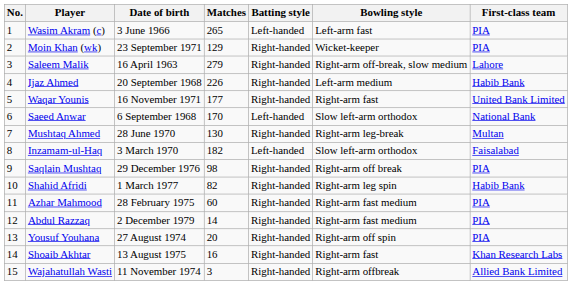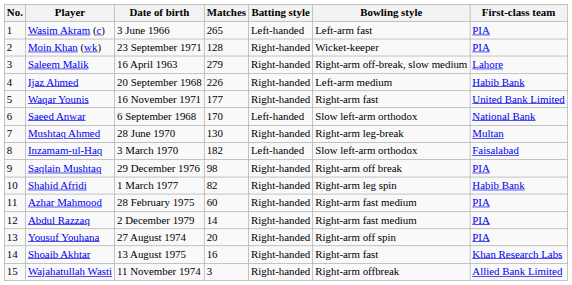 <table class="wikitable">
 <tr>
 <th>No.</th>
 <th>Player</th>
 <th>Date of birth</th>
 <th>Matches</th>
 <th>Batting style</th>
 <th>Bowling style</th>
 <th>First-class team</th>
 </tr>
 <tr>
 <td>1</td>
 <td><a href='#'>Wasim Akram</a> (<a href='#'>c</a>)</td>
 <td>3 June 1966</td>
 <td>265</td>
 <td>Left-handed</td>
 <td>Left-arm fast</td>
 <td><a href='#'>PIA</a></td>
 </tr>
 <tr>
 <td>2</td>
 <td><a href='#'>Moin Khan</a> (<a href='#'>wk</a>)</td>
 <td>23 September 1971</td>
-<td>129</td>
+<td>128</td>
 <td>Right-handed</td>
 <td>Wicket-keeper</td>
 <td><a href='#'>PIA</a></td>
 </tr>
 <tr>
 <td>3</td>
 <td><a href='#'>Saleem Malik</a></td>
 <td>16 April 1963</td>
 <td>279</td>
 <td>Right-handed</td>
 <td>Right-arm off-break, slow medium</td>
 <td><a href='#'>Lahore</a></td>
 </tr>
 <tr>
 <td>4</td>
 <td><a href='#'>Ijaz Ahmed</a></td>
 <td>20 September 1968</td>
 <td>226</td>
 <td>Right-handed</td>
 <td>Left-arm medium</td>
 <td><a href='#'>Habib Bank</a></td>
 </tr>
 <tr>
 <td>5</td>
 <td><a href='#'>Waqar Younis</a></td>
 <td>16 November 1971</td>
 <td>177</td>
 <td>Right-handed</td>
 <td>Right-arm fast</td>
 <td><a href='#'>United Bank Limited</a></td>
 </tr>
 <tr>
 <td>6</td>
 <td><a href='#'>Saeed Anwar</a></td>
 <td>6 September 1968</td>
 <td>170</td>
 <td>Left-handed</td>
 <td>Slow left-arm orthodox</td>
 <td><a href='#'>National Bank</a></td>
 </tr>
 <tr>
 <td>7</td>
 <td><a href='#'>Mushtaq Ahmed</a></td>
 <td>28 June 1970</td>
 <td>130</td>
 <td>Right-handed</td>
 <td>Right-arm leg-break</td>
 <td><a href='#'>Multan</a></td>
 </tr>
 <tr>
 <td>8</td>
 <td><a href='#'>Inzamam-ul-Haq</a></td>
 <td>3 March 1970</td>
 <td>182</td>
 <td>Left-handed</td>
 <td>Slow left-arm orthodox</td>
 <td><a href='#'>Faisalabad</a></td>
 </tr>
 <tr>
 <td>9</td>
 <td><a href='#'>Saqlain Mushtaq</a></td>
 <td>29 December 1976</td>
 <td>98</td>
 <td>Right-handed</td>
 <td>Right-arm off break</td>
 <td><a href='#'>PIA</a></td>
 </tr>
 <tr>
 <td>10</td>
 <td><a href='#'>Shahid Afridi</a></td>
 <td>1 March 1977</td>
 <td>82</td>
 <td>Right-handed</td>
 <td>Right-arm leg spin</td>
 <td><a href='#'>Habib Bank</a></td>
 </tr>
 <tr>
 <td>11</td>
 <td><a href='#'>Azhar Mahmood</a></td>
 <td>28 February 1975</td>
 <td>60</td>
 <td>Right-handed</td>
 <td>Right-arm fast medium</td>
 <td><a href='#'>PIA</a></td>
 </tr>
 <tr>
 <td>12</td>
 <td><a href='#'>Abdul Razzaq</a></td>
 <td>2 December 1979</td>
 <td>14</td>
 <td>Right-handed</td>
 <td>Right-arm fast medium</td>
 <td><a href='#'>PIA</a></td>
 </tr>
 <tr>
 <td>13</td>
 <td><a href='#'>Yousuf Youhana</a></td>
 <td>27 August 1974</td>
 <td>20</td>
 <td>Right-handed</td>
 <td>Right-arm off spin</td>
 <td><a href='#'>PIA</a></td>
 </tr>
 <tr>
 <td>14</td>
 <td><a href='#'>Shoaib Akhtar</a></td>
 <td>13 August 1975</td>
 <td>16</td>
 <td>Right-handed</td>
 <td>Right-arm fast</td>
 <td><a href='#'>Khan Research Labs</a></td>
 </tr>
 <tr>
 <td>15</td>
 <td><a href='#'>Wajahatullah Wasti</a></td>
 <td>11 November 1974</td>
 <td>3</td>
 <td>Right-handed</td>
 <td>Right-arm offbreak</td>
 <td><a href='#'>Allied Bank Limited</a></td>
 </tr>
 </table>
